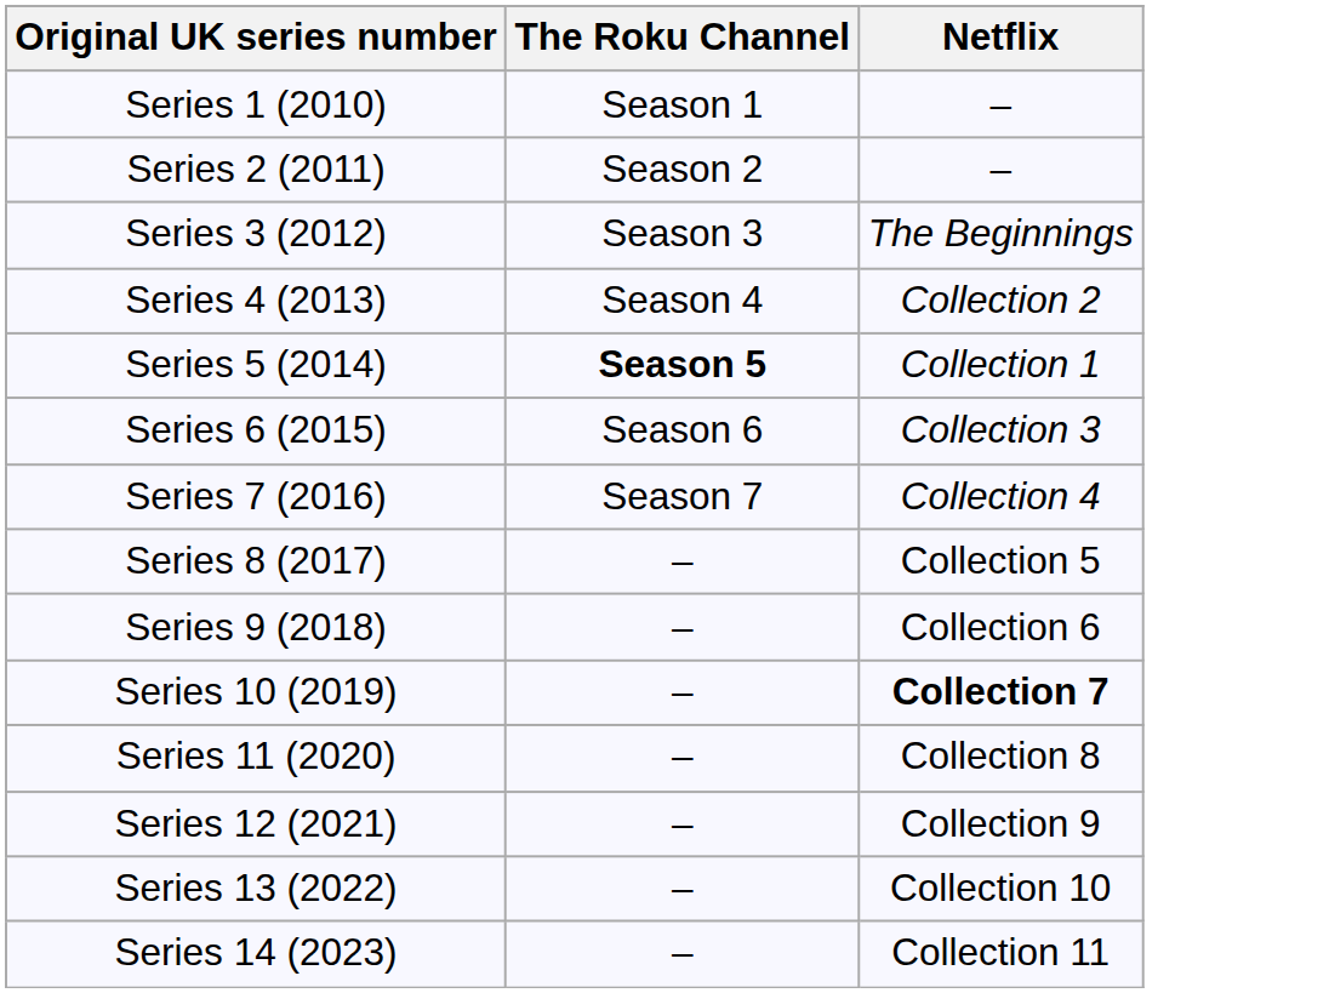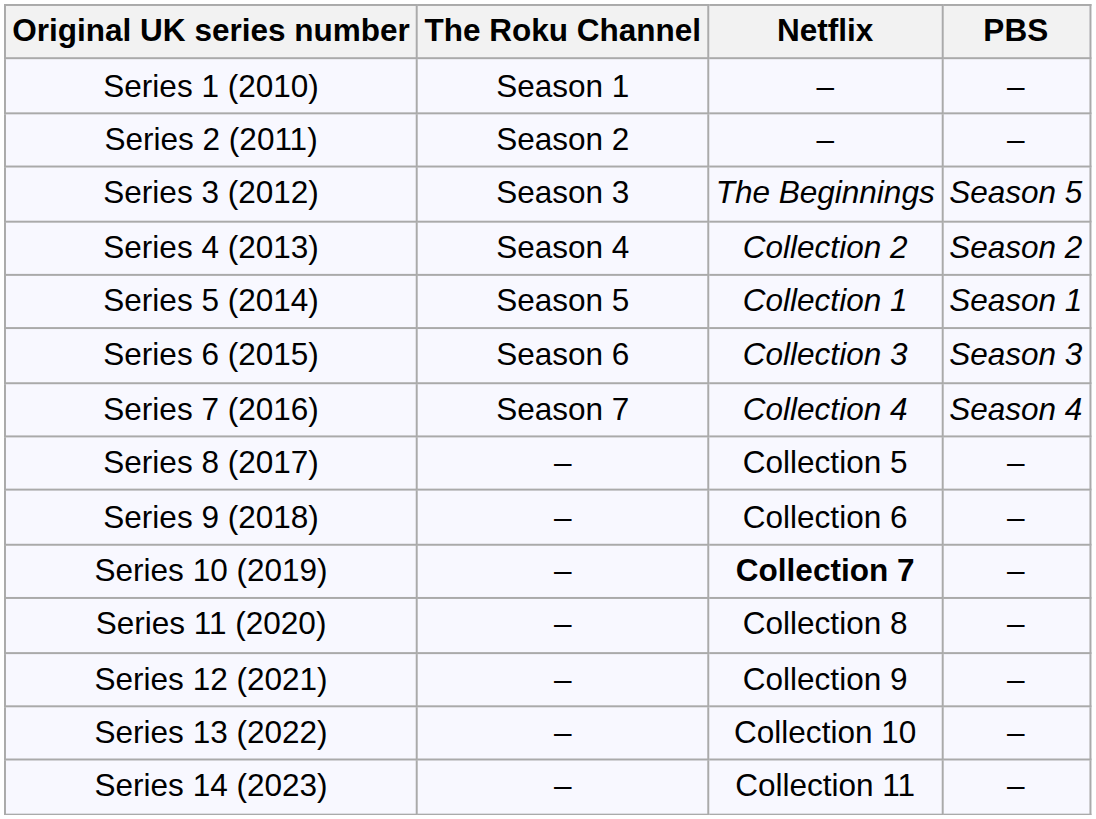 <table class="wikitable" style="text-align:center; line-height:20px; background:#f8f8ff;">
 <tr>
 <th>Original UK series number</th>
 <th>The Roku Channel</th>
 <th>Netflix</th>
+<th>PBS</th>
 </tr>
 <tr>
 <td>Series 1 (2010)</td>
 <td>Season 1</td>
+<td>–</td>
 <td>–</td>
 </tr>
 <tr>
 <td>Series 2 (2011)</td>
 <td>Season 2</td>
 <td>–</td>
+<td>–</td>
 </tr>
 <tr>
 <td>Series 3 (2012)</td>
 <td>Season 3</td>
 <td><em>The Beginnings</em></td>
+<td><em>Season 5</em></td>
 </tr>
 <tr>
 <td>Series 4 (2013)</td>
 <td>Season 4</td>
 <td><em>Collection 2</em></td>
+<td><em>Season 2</em></td>
 </tr>
 <tr>
 <td>Series 5 (2014)</td>
-<td><strong>Season 5</strong></td>
+<td>Season 5</td>
 <td><em>Collection 1</em></td>
+<td><em>Season 1</em></td>
 </tr>
 <tr>
 <td>Series 6 (2015)</td>
 <td>Season 6</td>
 <td><em>Collection 3</em></td>
+<td><em>Season 3</em></td>
 </tr>
 <tr>
 <td>Series 7 (2016)</td>
 <td>Season 7</td>
 <td><em>Collection 4</em></td>
+<td><em>Season 4</em></td>
 </tr>
 <tr>
 <td>Series 8 (2017)</td>
 <td>–</td>
 <td>Collection 5</td>
+<td>–</td>
 </tr>
 <tr>
 <td>Series 9 (2018)</td>
 <td>–</td>
 <td>Collection 6</td>
+<td>–</td>
 </tr>
 <tr>
 <td>Series 10 (2019)</td>
 <td>–</td>
 <td><strong>Collection 7</strong></td>
+<td>–</td>
 </tr>
 <tr>
 <td>Series 11 (2020)</td>
 <td>–</td>
 <td>Collection 8</td>
+<td>–</td>
 </tr>
 <tr>
 <td>Series 12 (2021)</td>
 <td>–</td>
 <td>Collection 9</td>
+<td>–</td>
 </tr>
 <tr>
 <td>Series 13 (2022)</td>
 <td>–</td>
 <td>Collection 10</td>
+<td>–</td>
 </tr>
 <tr>
 <td>Series 14 (2023)</td>
 <td>–</td>
 <td>Collection 11</td>
+<td>–</td>
 </tr>
 </table>
